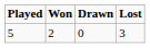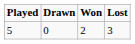 <table class="wikitable">
 <tr>
 <td><strong>Played</strong></td>
+<td><strong>Drawn</strong></td>
 <td><strong>Won</strong></td>
-<td><strong>Drawn</strong></td>
 <td><strong>Lost</strong></td>
 </tr>
 <tr>
 <td>5</td>
+<td>0</td>
 <td>2</td>
-<td>0</td>
 <td>3</td>
 </tr>
 </table>
